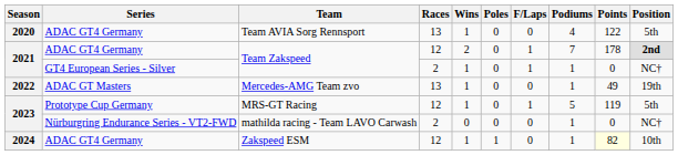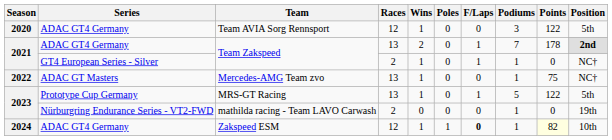 <table class="wikitable" style="font-size: 90%; text-align:center">
 <tr>
 <th>Season</th>
 <th>Series</th>
 <th>Team</th>
 <th>Races</th>
 <th>Wins</th>
 <th>Poles</th>
 <th>F/Laps</th>
 <th>Podiums</th>
 <th>Points</th>
 <th>Position</th>
 </tr>
 <tr>
 <th>2020</th>
 <td align="left"><a href='#'>ADAC GT4 Germany</a></td>
 <td align="left">Team AVIA Sorg Rennsport</td>
-<td>13</td>
+<td>12</td>
 <td>1</td>
 <td>0</td>
 <td>0</td>
-<td>4</td>
+<td>3</td>
 <td>122</td>
 <td>5th</td>
 </tr>
 <tr>
 <th rowspan="2">2021</th>
 <td align="left"><a href='#'>ADAC GT4 Germany</a></td>
 <td rowspan="2" align="left"><a href='#'>Team Zakspeed</a></td>
-<td>12</td>
+<td>13</td>
 <td>2</td>
 <td>0</td>
 <td>1</td>
 <td>7</td>
 <td>178</td>
 <td style="background:#DFDFDF;"><strong>2nd</strong></td>
 </tr>
 <tr>
 <td align="left"><a href='#'>GT4 European Series - Silver</a></td>
 <td>2</td>
 <td>1</td>
 <td>0</td>
 <td>1</td>
 <td>1</td>
 <td>0</td>
 <td>NC†</td>
 </tr>
 <tr>
 <th>2022</th>
 <td align="left"><a href='#'>ADAC GT Masters</a></td>
 <td align="left"><a href='#'>Mercedes-AMG</a> Team zvo</td>
 <td>13</td>
 <td>1</td>
 <td>0</td>
 <td>0</td>
 <td>1</td>
-<td>49</td>
-<td>19th</td>
+<td>75</td>
+<td>NC†</td>
 </tr>
 <tr>
 <th rowspan="2">2023</th>
 <td align=left><a href='#'>Prototype Cup Germany</a></td>
 <td align=left>MRS-GT Racing</td>
-<td>12</td>
+<td>13</td>
 <td>1</td>
 <td>0</td>
 <td>1</td>
 <td>5</td>
-<td>119</td>
+<td>122</td>
 <td>5th</td>
 </tr>
 <tr>
 <td align=left><a href='#'>Nürburgring Endurance Series - VT2-FWD</a></td>
 <td align=left>mathilda racing - Team LAVO Carwash</td>
 <td>2</td>
 <td>0</td>
 <td>0</td>
 <td>0</td>
 <td>1</td>
 <td>0</td>
-<td>NC†</td>
+<td>19th</td>
 </tr>
 <tr>
 <th>2024</th>
 <td align=left><a href='#'>ADAC GT4 Germany</a></td>
 <td align=left><a href='#'>Zakspeed</a> ESM</td>
 <td>12</td>
 <td>1</td>
 <td>1</td>
-<td>0</td>
+<td><strong>0</strong></td>
 <td>1</td>
 <td style="background: lightyellow;">82</td>
 <td>10th</td>
 </tr>
 </table>
